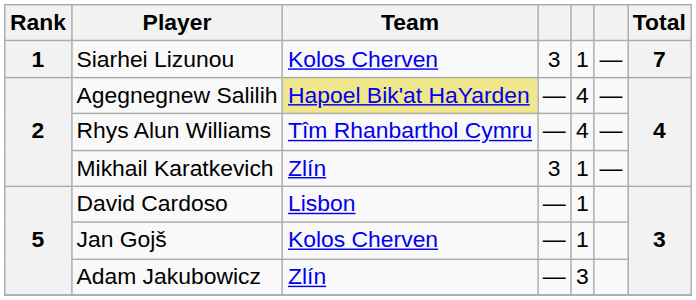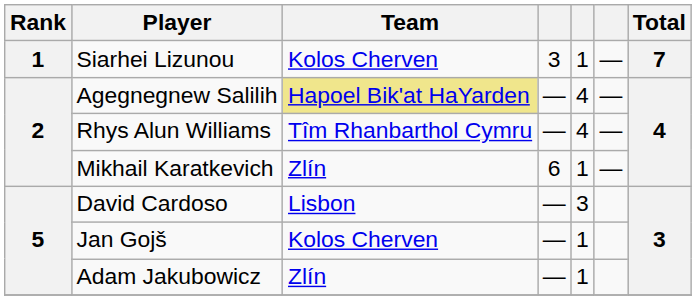 <table class="wikitable" style="text-align:center">
 <tr>
 <th>Rank</th>
 <th>Player</th>
 <th>Team</th>
 <th></th>
 <th></th>
 <th></th>
 <th>Total</th>
 </tr>
 <tr>
 <th>1</th>
 <td align=left>Siarhei Lizunou</td>
 <td align=left> <a href='#'>Kolos Cherven</a></td>
 <td>3</td>
 <td>1</td>
 <td>—</td>
 <th>7</th>
 </tr>
 <tr>
 <th rowspan=3>2</th>
 <td align=left>Agegnegnew Salilih</td>
 <td align=left style="background: khaki;"> <a href='#'>Hapoel Bik'at HaYarden</a></td>
 <td>—</td>
 <td>4</td>
 <td>—</td>
 <th rowspan=3>4</th>
 </tr>
 <tr>
 <td align=left>Rhys Alun Williams</td>
 <td align=left> <a href='#'>Tîm Rhanbarthol Cymru</a></td>
 <td>—</td>
 <td>4</td>
 <td>—</td>
 </tr>
 <tr>
 <td align=left>Mikhail Karatkevich</td>
 <td align=left> <a href='#'>Zlín</a></td>
-<td>3</td>
+<td>6</td>
 <td>1</td>
 <td>—</td>
 </tr>
 <tr>
 <th rowspan=3>5</th>
 <td align=left>David Cardoso</td>
 <td align=left> <a href='#'>Lisbon</a></td>
 <td>—</td>
-<td>1</td>
+<td>3</td>
 <td></td>
 <th rowspan=3>3</th>
 </tr>
 <tr>
 <td align=left>Jan Gojš</td>
 <td align=left> <a href='#'>Kolos Cherven</a></td>
 <td>—</td>
 <td>1</td>
 <td></td>
 </tr>
 <tr>
 <td align=left>Adam Jakubowicz</td>
 <td align=left> <a href='#'>Zlín</a></td>
 <td>—</td>
-<td>3</td>
+<td>1</td>
 <td></td>
 </tr>
 <tr>
 </tr>
 <tr>
 </tr>
 </table>
